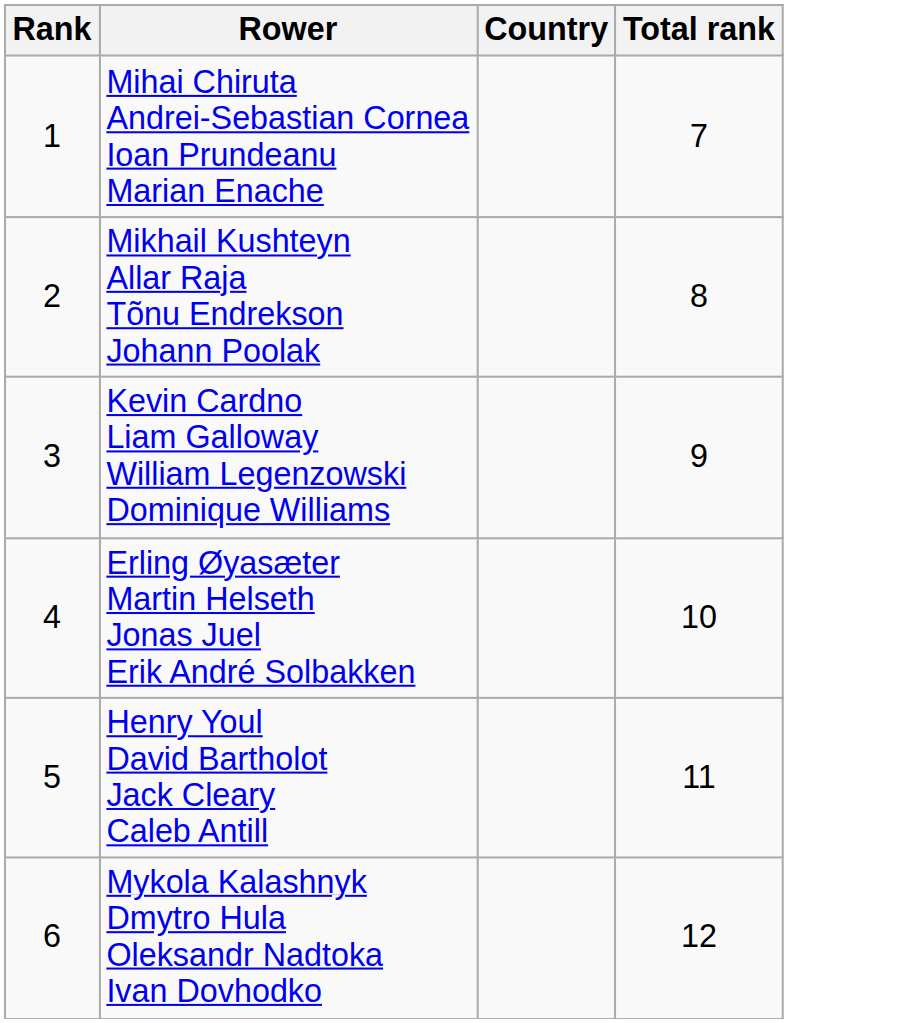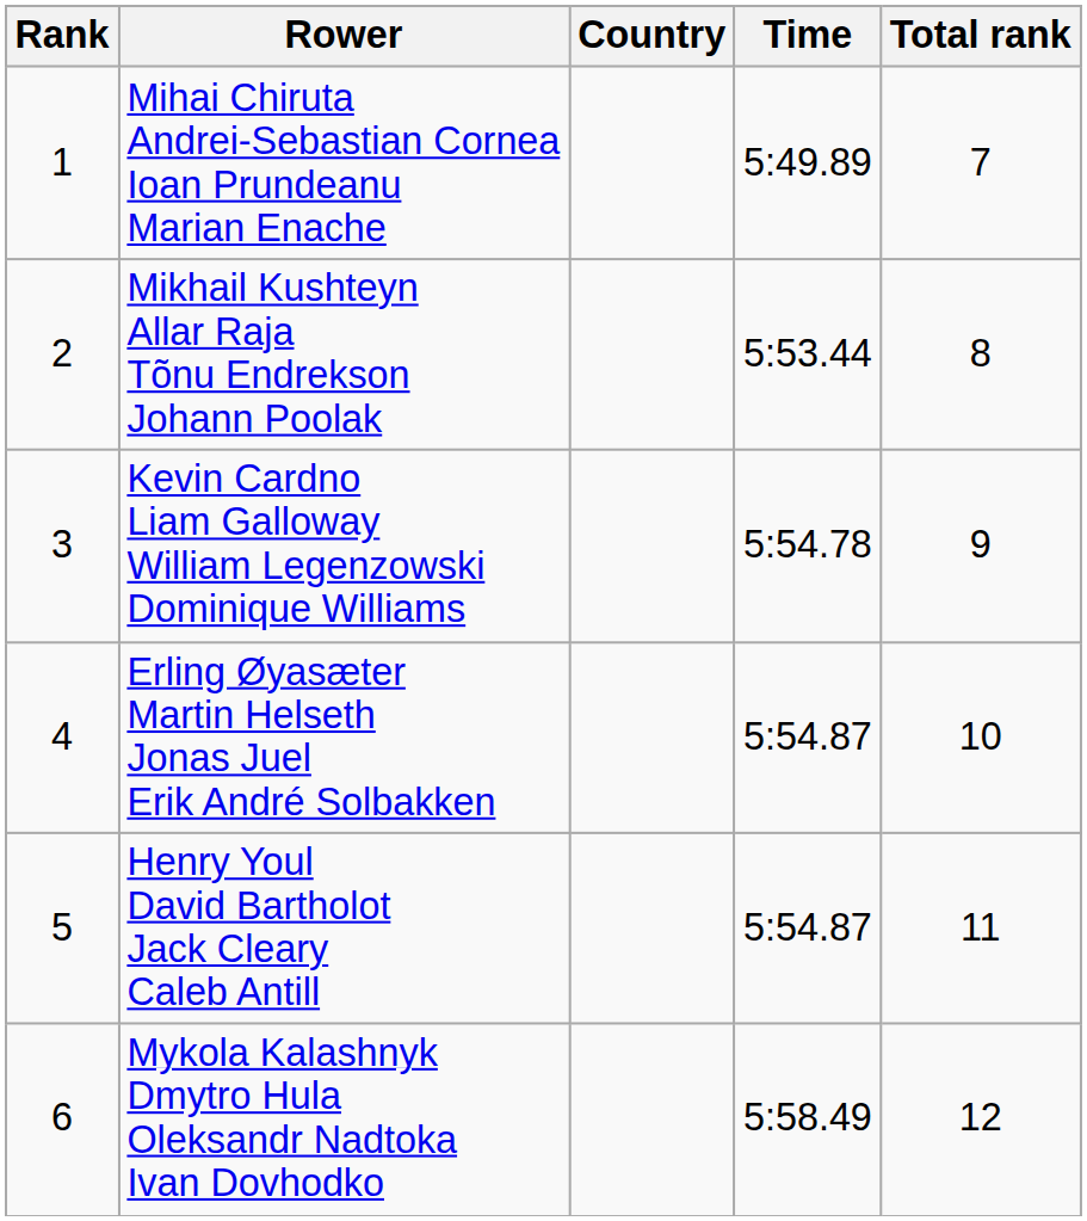 <table class="wikitable" style="text-align:center">
 <tr>
 <th>Rank</th>
 <th>Rower</th>
 <th>Country</th>
+<th>Time</th>
 <th>Total rank</th>
 </tr>
 <tr>
 <td>1</td>
 <td align="left"><a href='#'>Mihai Chiruta</a><br><a href='#'>Andrei-Sebastian Cornea</a><br><a href='#'>Ioan Prundeanu</a><br><a href='#'>Marian Enache</a></td>
 <td align="left"></td>
+<td>5:49.89</td>
 <td>7</td>
 </tr>
 <tr>
 <td>2</td>
 <td align="left"><a href='#'>Mikhail Kushteyn</a><br><a href='#'>Allar Raja</a><br><a href='#'>Tõnu Endrekson</a><br><a href='#'>Johann Poolak</a></td>
 <td align="left"></td>
+<td>5:53.44</td>
 <td>8</td>
 </tr>
 <tr>
 <td>3</td>
 <td align="left"><a href='#'>Kevin Cardno</a><br><a href='#'>Liam Galloway</a><br><a href='#'>William Legenzowski</a><br><a href='#'>Dominique Williams</a></td>
 <td align="left"></td>
+<td>5:54.78</td>
 <td>9</td>
 </tr>
 <tr>
 <td>4</td>
 <td align="left"><a href='#'>Erling Øyasæter</a><br><a href='#'>Martin Helseth</a><br><a href='#'>Jonas Juel</a><br><a href='#'>Erik André Solbakken</a></td>
 <td align="left"></td>
+<td>5:54.87</td>
 <td>10</td>
 </tr>
 <tr>
 <td>5</td>
 <td align="left"><a href='#'>Henry Youl</a><br><a href='#'>David Bartholot</a><br><a href='#'>Jack Cleary</a><br><a href='#'>Caleb Antill</a></td>
 <td align="left"></td>
+<td>5:54.87</td>
 <td>11</td>
 </tr>
 <tr>
 <td>6</td>
 <td align="left"><a href='#'>Mykola Kalashnyk</a><br><a href='#'>Dmytro Hula</a><br><a href='#'>Oleksandr Nadtoka</a><br><a href='#'>Ivan Dovhodko</a></td>
 <td align="left"></td>
+<td>5:58.49</td>
 <td>12</td>
 </tr>
 </table>
